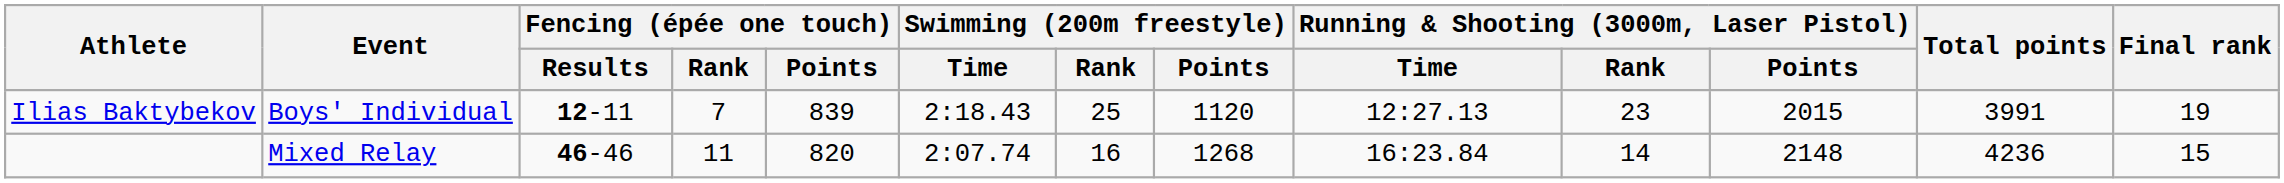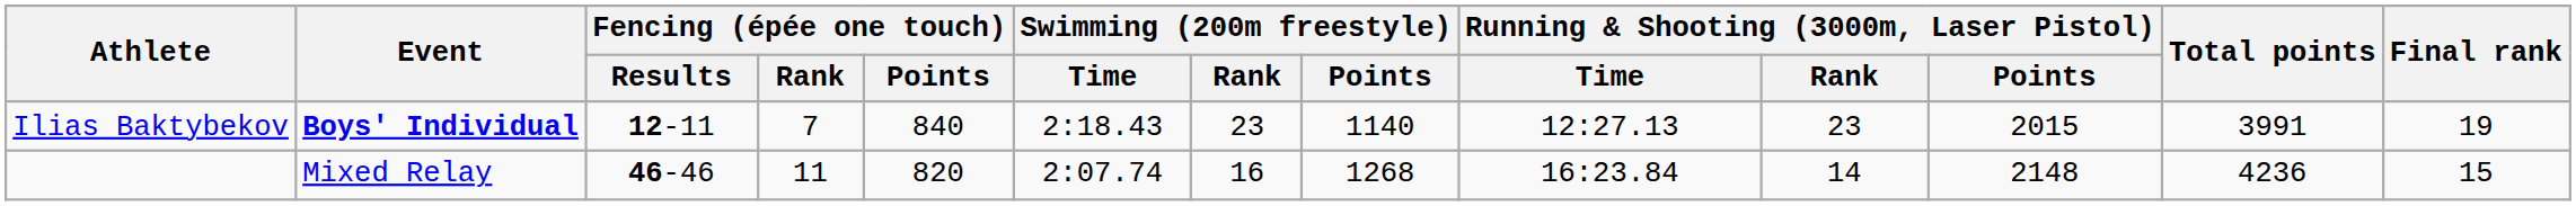 <table class="wikitable" border="1" style="font-size:90%">
 <tr>
 <th rowspan=2>Athlete</th>
 <th rowspan=2>Event</th>
 <th colspan=3>Fencing (épée one touch)</th>
 <th colspan=3>Swimming (200m freestyle)</th>
 <th colspan=3>Running & Shooting (3000m, Laser Pistol)</th>
 <th rowspan=2>Total points</th>
 <th rowspan=2>Final rank</th>
 </tr>
 <tr>
 <th>Results</th>
 <th>Rank</th>
 <th>Points</th>
 <th>Time</th>
 <th>Rank</th>
 <th>Points</th>
 <th>Time</th>
 <th>Rank</th>
 <th>Points</th>
 </tr>
 <tr>
 <td><a href='#'>Ilias Baktybekov</a></td>
-<td><a href='#'>Boys' Individual</a></td>
+<td><strong><a href='#'>Boys' Individual</a></strong></td>
 <td align=center><strong>12</strong>-11</td>
 <td align=center>7</td>
-<td align=center>839</td>
+<td align=center>840</td>
 <td align=center>2:18.43</td>
-<td align=center>25</td>
-<td align=center>1120</td>
+<td align=center>23</td>
+<td align=center>1140</td>
 <td align=center>12:27.13</td>
 <td align=center>23</td>
 <td align=center>2015</td>
 <td align=center>3991</td>
 <td align=center>19</td>
 </tr>
 <tr>
 <td><br></td>
 <td><a href='#'>Mixed Relay</a></td>
 <td align=center><strong>46</strong>-46</td>
 <td align=center>11</td>
 <td align=center>820</td>
 <td align=center>2:07.74</td>
 <td align=center>16</td>
 <td align=center>1268</td>
 <td align=center>16:23.84</td>
 <td align=center>14</td>
 <td align=center>2148</td>
 <td align=center>4236</td>
 <td align=center>15</td>
 </tr>
 </table>
